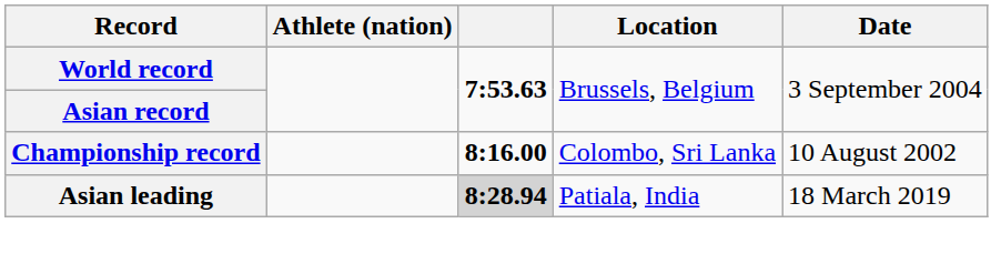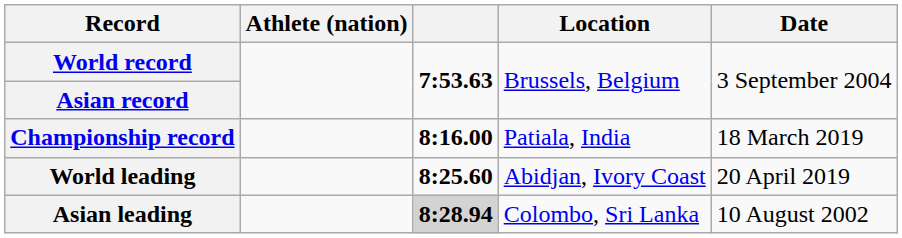 <table class="wikitable">
 <tr>
 <th scope="col">Record</th>
 <th scope="col">Athlete (nation)</th>
 <th scope="col"></th>
 <th scope="col">Location</th>
 <th scope="col">Date</th>
 </tr>
 <tr>
 <th scope="row"><a href='#'>World record</a></th>
 <td rowspan="2"></td>
 <td rowspan="2" align="center"><strong>7:53.63</strong></td>
 <td rowspan="2"><a href='#'>Brussels</a>, <a href='#'>Belgium</a></td>
 <td rowspan="2">3 September 2004</td>
 </tr>
 <tr>
 <th scope="row"><a href='#'>Asian record</a></th>
 </tr>
 <tr>
 <th><a href='#'>Championship record</a></th>
 <td></td>
 <td align="center"><strong>8:16.00</strong></td>
-<td><a href='#'>Colombo</a>, <a href='#'>Sri Lanka</a></td>
-<td>10 August 2002</td>
+<td><a href='#'>Patiala</a>, <a href='#'>India</a></td>
+<td>18 March 2019</td>
+</tr>
+<tr>
+<th scope="row">World leading</th>
+<td></td>
+<td align="center"><strong>8:25.60</strong></td>
+<td><a href='#'>Abidjan</a>, <a href='#'>Ivory Coast</a></td>
+<td>20 April 2019</td>
 </tr>
 <tr>
 <th scope="row">Asian leading</th>
 <td></td>
 <td align="center" style="background: lightgrey;"><strong>8:28.94</strong></td>
-<td><a href='#'>Patiala</a>, <a href='#'>India</a></td>
-<td>18 March 2019</td>
+<td><a href='#'>Colombo</a>, <a href='#'>Sri Lanka</a></td>
+<td>10 August 2002</td>
 </tr>
 </table>
